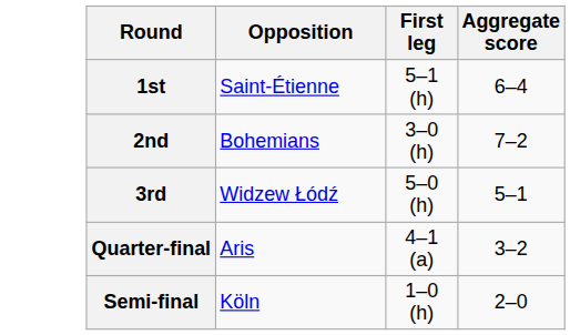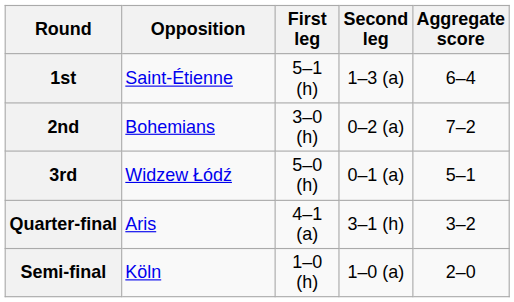 <table class="wikitable plainrowheaders" style="text-align:center;margin-left:1em;float:right">
 <tr>
 <th scope=col>Round</th>
 <th scope="col" style="width:130px;">Opposition</th>
 <th scope="col" style="width:50px;">First leg</th>
+<th scope="col" style="width:50px;">Second leg</th>
 <th scope="col" style="width:50px;">Aggregate score</th>
 </tr>
 <tr>
 <th scope=row style="text-align:center">1st</th>
 <td align="left"> <a href='#'>Saint-Étienne</a></td>
 <td>5–1 (h)</td>
+<td>1–3 (a)</td>
 <td>6–4</td>
 </tr>
 <tr>
 <th scope=row style="text-align:center">2nd</th>
 <td align="left"> <a href='#'>Bohemians</a></td>
 <td>3–0 (h)</td>
+<td>0–2 (a)</td>
 <td>7–2</td>
 </tr>
 <tr>
 <th scope=row style="text-align:center">3rd</th>
 <td align="left"> <a href='#'>Widzew Łódź</a></td>
 <td>5–0 (h)</td>
+<td>0–1 (a)</td>
 <td>5–1</td>
 </tr>
 <tr>
 <th scope=row style="text-align:center">Quarter-final</th>
 <td align="left"> <a href='#'>Aris</a></td>
 <td>4–1 (a)</td>
+<td>3–1 (h)</td>
 <td>3–2</td>
 </tr>
 <tr>
 <th scope=row style="text-align:center">Semi-final</th>
 <td align="left"> <a href='#'>Köln</a></td>
 <td>1–0 (h)</td>
+<td>1–0 (a)</td>
 <td>2–0</td>
 </tr>
 </table>
